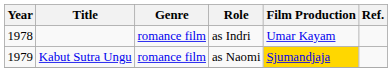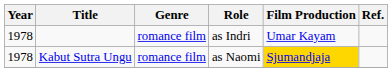 <table class="wikitable" style="font-size: 95%;">
 <tr>
 <th>Year</th>
 <th>Title</th>
 <th>Genre</th>
 <th>Role</th>
 <th>Film Production</th>
 <th>Ref.</th>
 </tr>
 <tr>
 <td>1978</td>
 <td></td>
 <td><a href='#'>romance film</a></td>
 <td>as Indri</td>
 <td><a href='#'>Umar Kayam</a></td>
 <td></td>
 </tr>
 <tr>
-<td>1979</td>
+<td>1978</td>
 <td><a href='#'>Kabut Sutra Ungu</a></td>
 <td><a href='#'>romance film</a></td>
 <td>as Naomi</td>
 <td style="background: gold;"><a href='#'>Sjumandjaja</a></td>
 <td></td>
 </tr>
 <tr>
 </tr>
 </table>
